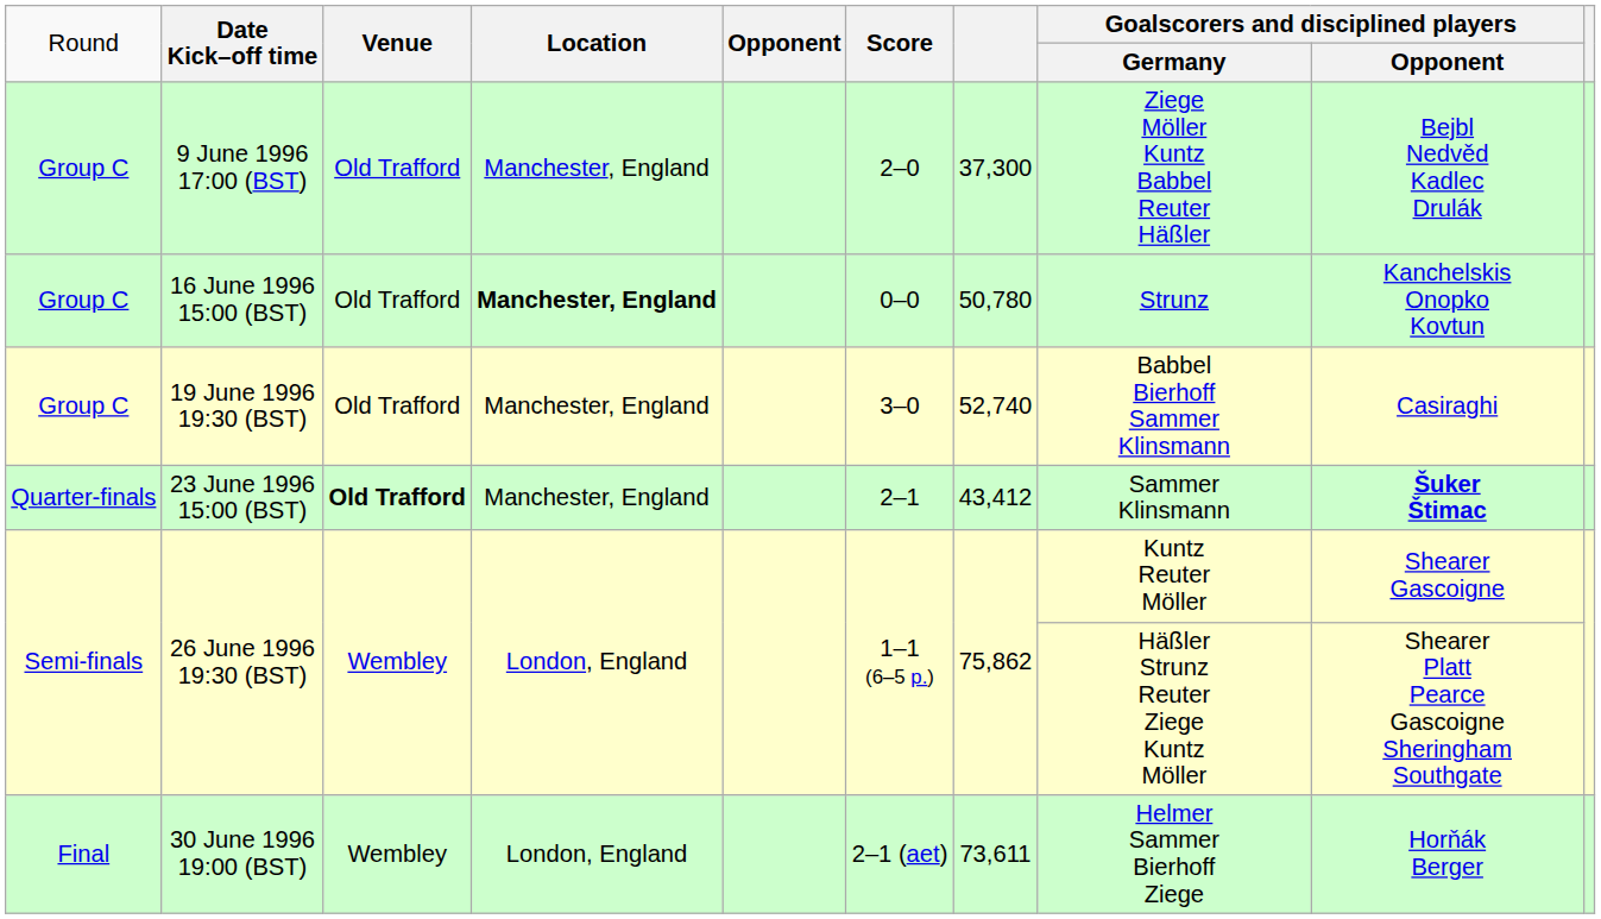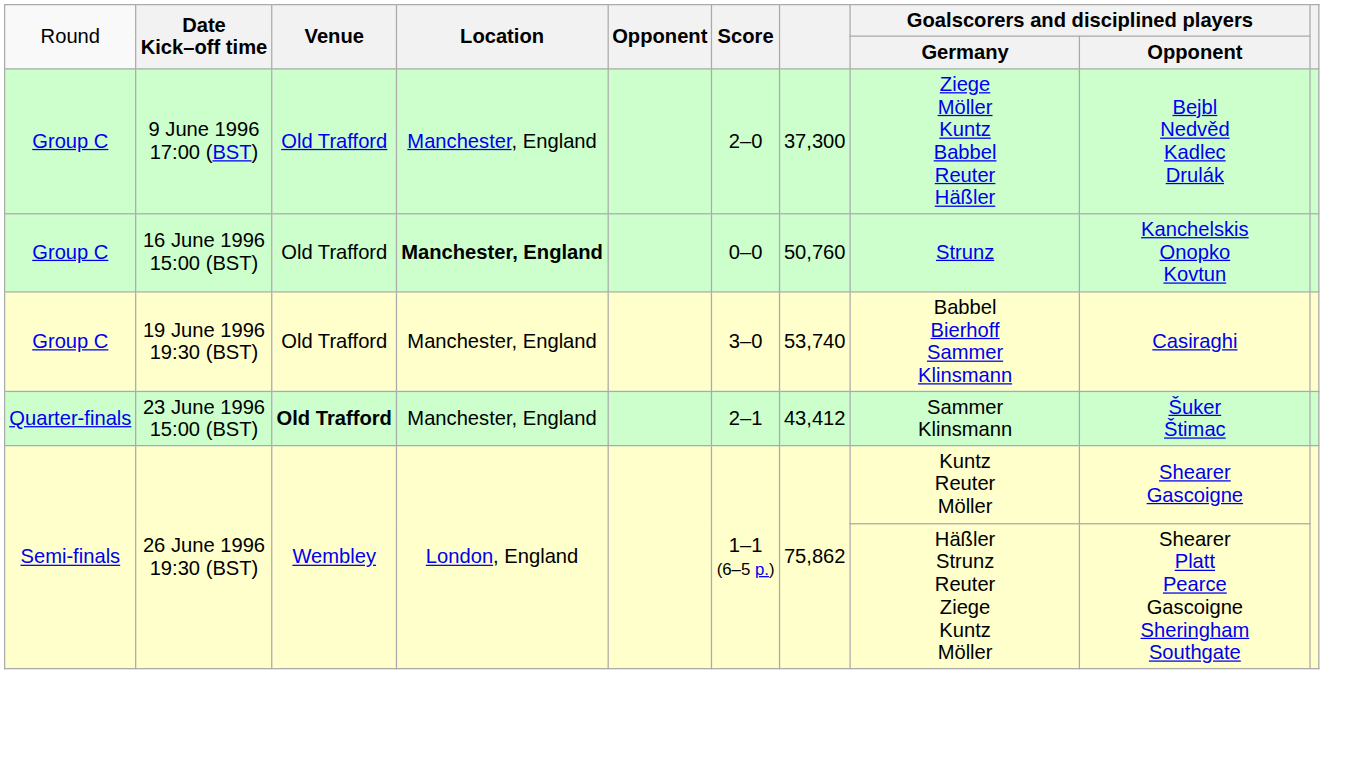 <table class="wikitable" Style="text-align: center">
 <tr>
 <td rowspan="2">Round</td>
 <th rowspan="2">Date<br>Kick–off time</th>
 <th rowspan="2">Venue</th>
 <th rowspan="2">Location</th>
 <th rowspan="2">Opponent</th>
 <th rowspan="2">Score<br></th>
 <th rowspan="2"></th>
 <th colspan="2">Goalscorers and disciplined players</th>
 <th rowspan="2"></th>
 </tr>
 <tr>
 <th style="width:175px">Germany</th>
 <th style="width:175px">Opponent</th>
 </tr>
 <tr style="background:#cfc">
 <td><a href='#'>Group C</a></td>
 <td>9 June 1996<br>17:00 (<a href='#'>BST</a>)</td>
 <td><a href='#'>Old Trafford</a></td>
 <td><a href='#'>Manchester</a>, England</td>
 <td></td>
 <td>2–0</td>
 <td>37,300</td>
 <td><a href='#'>Ziege</a> <br><a href='#'>Möller</a> <br><a href='#'>Kuntz</a> <br><a href='#'>Babbel</a> <br><a href='#'>Reuter</a> <br><a href='#'>Häßler</a> </td>
 <td><a href='#'>Bejbl</a> <br><a href='#'>Nedvěd</a> <br><a href='#'>Kadlec</a> <br><a href='#'>Drulák</a> </td>
 <td></td>
 </tr>
 <tr style="background:#cfc">
 <td><a href='#'>Group C</a></td>
 <td>16 June 1996<br>15:00 (BST)</td>
 <td>Old Trafford</td>
 <td><strong>Manchester, England</strong></td>
 <td></td>
 <td>0–0</td>
-<td>50,780</td>
+<td>50,760</td>
 <td><a href='#'>Strunz</a> </td>
 <td><a href='#'>Kanchelskis</a> <br><a href='#'>Onopko</a> <br><a href='#'>Kovtun</a> </td>
 <td></td>
 </tr>
 <tr style="background:#ffc">
 <td><a href='#'>Group C</a></td>
 <td>19 June 1996<br>19:30 (BST)</td>
 <td>Old Trafford</td>
 <td>Manchester, England</td>
 <td></td>
 <td>3–0</td>
-<td>52,740</td>
+<td>53,740</td>
 <td>Babbel <br><a href='#'>Bierhoff</a> <br><a href='#'>Sammer</a> <br><a href='#'>Klinsmann</a> </td>
 <td><a href='#'>Casiraghi</a> </td>
 <td></td>
 </tr>
 <tr style="background:#cfc">
 <td><a href='#'>Quarter-finals</a></td>
 <td>23 June 1996<br>15:00 (BST)</td>
 <td><strong>Old Trafford</strong></td>
 <td>Manchester, England</td>
 <td></td>
 <td>2–1</td>
 <td>43,412</td>
 <td>Sammer <br>Klinsmann </td>
-<td><strong><a href='#'>Šuker</a> <br><a href='#'>Štimac</a> </strong></td>
+<td><a href='#'>Šuker</a> <br><a href='#'>Štimac</a> </td>
 <td></td>
 </tr>
 <tr style="background:#ffc">
 <td rowspan=2><a href='#'>Semi-finals</a></td>
 <td rowspan=2>26 June 1996<br>19:30 (BST)</td>
 <td rowspan=2><a href='#'>Wembley</a></td>
 <td rowspan=2><a href='#'>London</a>, England</td>
 <td rowspan=2></td>
 <td rowspan=2>1–1<br><small>(6–5 <a href='#'>p.</a>)</small></td>
 <td rowspan=2>75,862</td>
 <td>Kuntz <br>Reuter <br>Möller </td>
 <td><a href='#'>Shearer</a> <br><a href='#'>Gascoigne</a> </td>
 <td rowspan=2></td>
 </tr>
 <tr style="background:#ffc">
 <td>Häßler <br>Strunz <br>Reuter <br>Ziege <br>Kuntz <br>Möller </td>
 <td>Shearer <br><a href='#'>Platt</a> <br><a href='#'>Pearce</a> <br>Gascoigne <br><a href='#'>Sheringham</a> <br><a href='#'>Southgate</a> </td>
 </tr>
-<tr style="background:#cfc">
-<td><a href='#'>Final</a></td>
-<td>30 June 1996<br>19:00 (BST)</td>
-<td>Wembley</td>
-<td>London, England</td>
-<td></td>
-<td>2–1 (<a href='#'>aet</a>)</td>
-<td>73,611</td>
-<td><a href='#'>Helmer</a> <br>Sammer <br>Bierhoff <br>Ziege </td>
-<td><a href='#'>Horňák</a> <br><a href='#'>Berger</a> </td>
-<td></td>
-</tr>
 </table>
